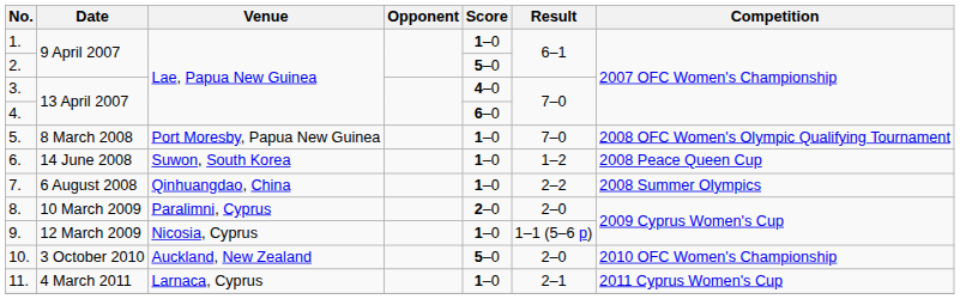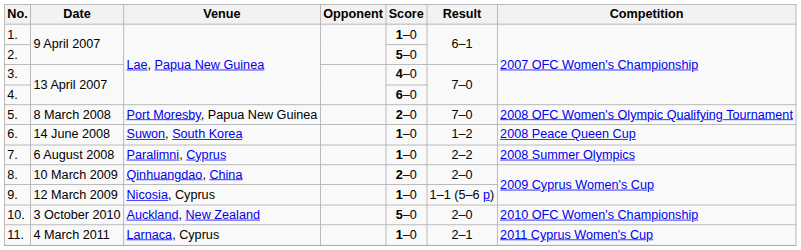 <table class="wikitable">
 <tr>
 <th>No.</th>
 <th>Date</th>
 <th>Venue</th>
 <th>Opponent</th>
 <th>Score</th>
 <th>Result</th>
 <th>Competition</th>
 </tr>
 <tr>
 <td>1.</td>
 <td rowspan=2>9 April 2007</td>
 <td rowspan=4><a href='#'>Lae</a>, <a href='#'>Papua New Guinea</a></td>
 <td rowspan=2></td>
 <td align=center><strong>1</strong>–0</td>
 <td rowspan=2 align=center>6–1</td>
 <td rowspan=4><a href='#'>2007 OFC Women's Championship</a></td>
 </tr>
 <tr>
 <td>2.</td>
 <td align=center><strong>5</strong>–0</td>
 </tr>
 <tr>
 <td>3.</td>
 <td rowspan=2>13 April 2007</td>
 <td rowspan=2></td>
 <td align=center><strong>4</strong>–0</td>
 <td rowspan=2 align=center>7–0</td>
 </tr>
 <tr>
 <td>4.</td>
 <td align=center><strong>6</strong>–0</td>
 </tr>
 <tr>
 <td>5.</td>
 <td>8 March 2008</td>
 <td><a href='#'>Port Moresby</a>, Papua New Guinea</td>
 <td></td>
-<td align=center><strong>1</strong>–0</td>
+<td align=center><strong>2</strong>–0</td>
 <td align=center>7–0</td>
 <td><a href='#'>2008 OFC Women's Olympic Qualifying Tournament</a></td>
 </tr>
 <tr>
 <td>6.</td>
 <td>14 June 2008</td>
 <td><a href='#'>Suwon</a>, <a href='#'>South Korea</a></td>
 <td></td>
 <td align=center><strong>1</strong>–0</td>
 <td align=center>1–2</td>
 <td><a href='#'>2008 Peace Queen Cup</a></td>
 </tr>
 <tr>
 <td>7.</td>
 <td>6 August 2008</td>
-<td><a href='#'>Qinhuangdao</a>, <a href='#'>China</a></td>
+<td><a href='#'>Paralimni</a>, <a href='#'>Cyprus</a></td>
 <td></td>
 <td align=center><strong>1</strong>–0</td>
 <td align=center>2–2</td>
 <td><a href='#'>2008 Summer Olympics</a></td>
 </tr>
 <tr>
 <td>8.</td>
 <td>10 March 2009</td>
-<td><a href='#'>Paralimni</a>, <a href='#'>Cyprus</a></td>
+<td><a href='#'>Qinhuangdao</a>, <a href='#'>China</a></td>
 <td></td>
 <td align=center><strong>2</strong>–0</td>
 <td align=center>2–0</td>
 <td rowspan=2><a href='#'>2009 Cyprus Women's Cup</a></td>
 </tr>
 <tr>
 <td>9.</td>
 <td>12 March 2009</td>
 <td><a href='#'>Nicosia</a>, Cyprus</td>
 <td></td>
 <td align=center><strong>1</strong>–0</td>
 <td align=center>1–1 (5–6 <a href='#'>p</a>)</td>
 </tr>
 <tr>
 <td>10.</td>
 <td>3 October 2010</td>
 <td><a href='#'>Auckland</a>, <a href='#'>New Zealand</a></td>
 <td></td>
 <td align=center><strong>5</strong>–0</td>
 <td align=center>2–0</td>
 <td><a href='#'>2010 OFC Women's Championship</a></td>
 </tr>
 <tr>
 <td>11.</td>
 <td>4 March 2011</td>
 <td><a href='#'>Larnaca</a>, Cyprus</td>
 <td></td>
 <td align=center><strong>1</strong>–0</td>
 <td align=center>2–1</td>
 <td><a href='#'>2011 Cyprus Women's Cup</a></td>
 </tr>
 <tr>
 </tr>
 </table>
